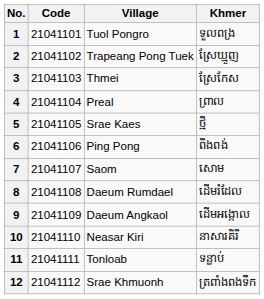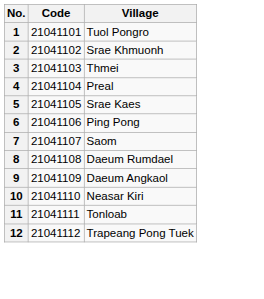 <table class="wikitable sortable mw-collapsible">
 <tr>
 <th>No.</th>
 <th>Code</th>
 <th>Village</th>
-<th>Khmer</th>
 </tr>
 <tr>
 <th>1</th>
 <td>21041101</td>
 <td>Tuol Pongro</td>
-<td>ទួលពង្រ</td>
 </tr>
 <tr>
 <th>2</th>
 <td>21041102</td>
-<td>Trapeang Pong Tuek</td>
-<td>ស្រែឃ្មួញ</td>
+<td>Srae Khmuonh</td>
 </tr>
 <tr>
 <th>3</th>
 <td>21041103</td>
 <td>Thmei</td>
-<td>ស្រែកែស</td>
 </tr>
 <tr>
 <th>4</th>
 <td>21041104</td>
 <td>Preal</td>
-<td>ព្រាល</td>
 </tr>
 <tr>
 <th>5</th>
 <td>21041105</td>
 <td>Srae Kaes</td>
-<td>ថ្មី</td>
 </tr>
 <tr>
 <th>6</th>
 <td>21041106</td>
 <td>Ping Pong</td>
-<td>ពីងពង់</td>
 </tr>
 <tr>
 <th>7</th>
 <td>21041107</td>
 <td>Saom</td>
-<td>សោម</td>
 </tr>
 <tr>
 <th>8</th>
 <td>21041108</td>
 <td>Daeum Rumdael</td>
-<td>ដើមរំដែល</td>
 </tr>
 <tr>
 <th>9</th>
 <td>21041109</td>
 <td>Daeum Angkaol</td>
-<td>ដើមអង្កោល</td>
 </tr>
 <tr>
 <th>10</th>
 <td>21041110</td>
 <td>Neasar Kiri</td>
-<td>នាសារគិរី</td>
 </tr>
 <tr>
 <th>11</th>
 <td>21041111</td>
 <td>Tonloab</td>
-<td>ទន្លាប់</td>
 </tr>
 <tr>
 <th>12</th>
 <td>21041112</td>
-<td>Srae Khmuonh</td>
-<td>ត្រពាំងពងទឹក</td>
+<td>Trapeang Pong Tuek</td>
 </tr>
 </table>
